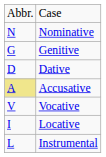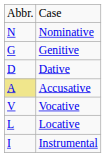 <table class="wikitable">
 <tr>
 <td>Abbr.</td>
 <td>Case</td>
 </tr>
 <tr>
 <td><a href='#'>N</a></td>
 <td><a href='#'>Nominative</a></td>
 </tr>
 <tr>
 <td><a href='#'>G</a></td>
 <td><a href='#'>Genitive</a></td>
 </tr>
 <tr>
 <td><a href='#'>D</a></td>
 <td><a href='#'>Dative</a></td>
 </tr>
 <tr>
 <td style="background: khaki;"><a href='#'>A</a></td>
 <td><a href='#'>Accusative</a></td>
 </tr>
 <tr>
 <td><a href='#'>V</a></td>
 <td><a href='#'>Vocative</a></td>
 </tr>
 <tr>
-<td><a href='#'>I</a></td>
+<td><a href='#'>L</a></td>
 <td><a href='#'>Locative</a></td>
 </tr>
 <tr>
-<td><a href='#'>L</a></td>
+<td><a href='#'>I</a></td>
 <td><a href='#'>Instrumental</a></td>
 </tr>
 </table>
